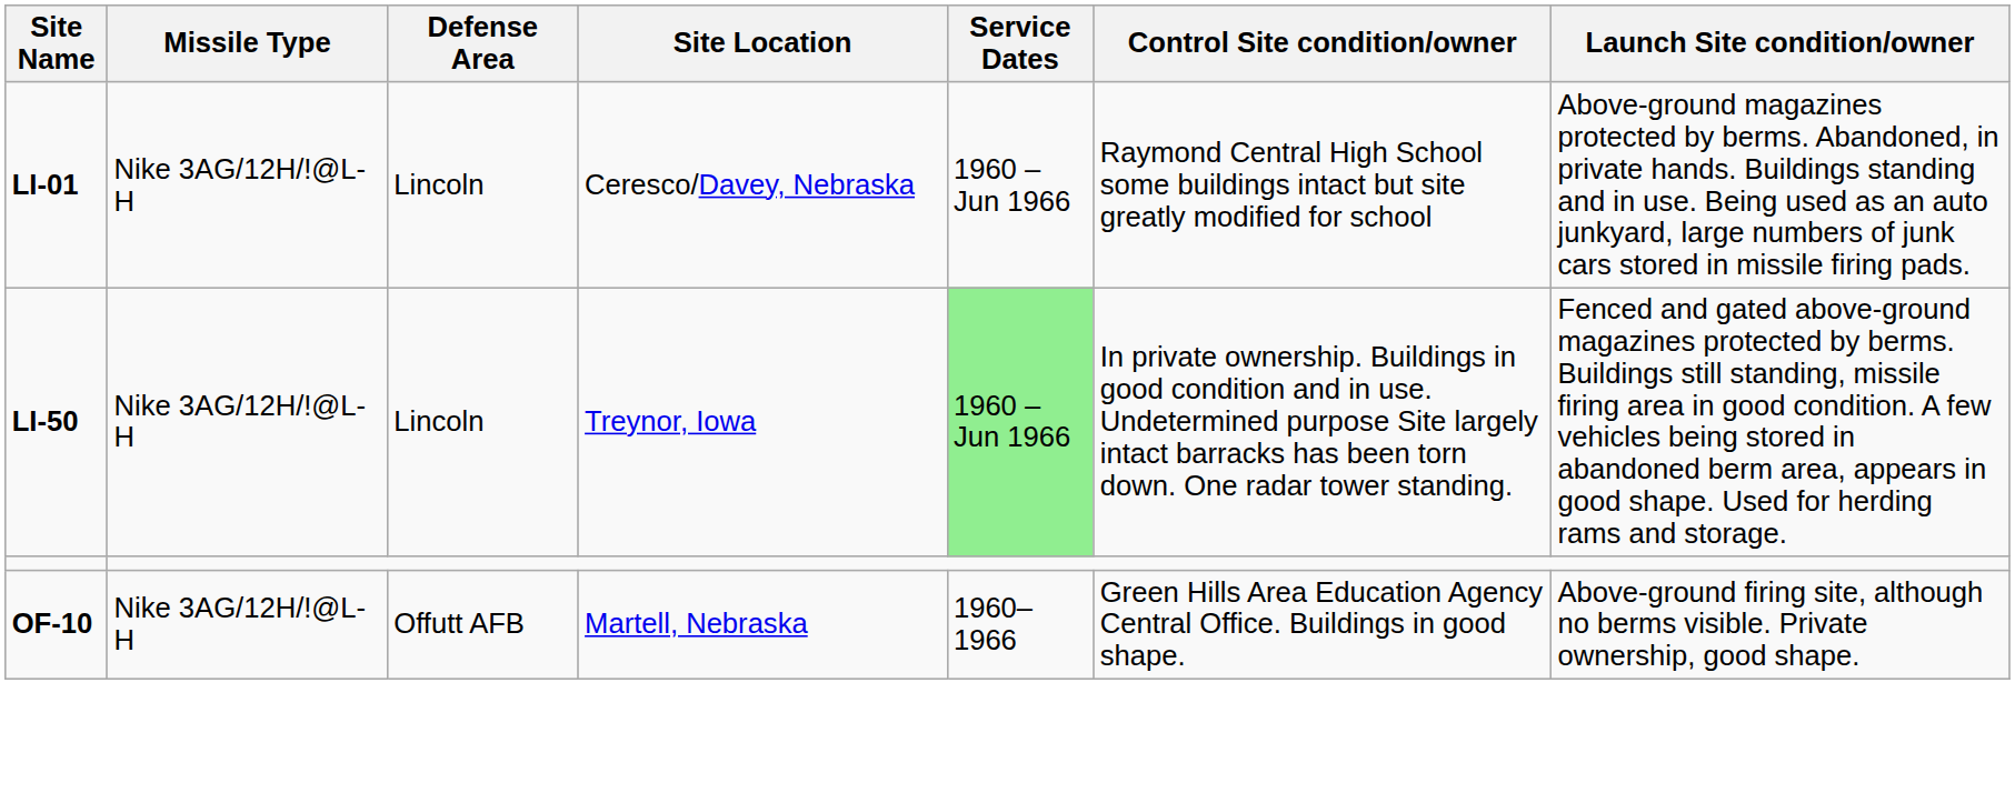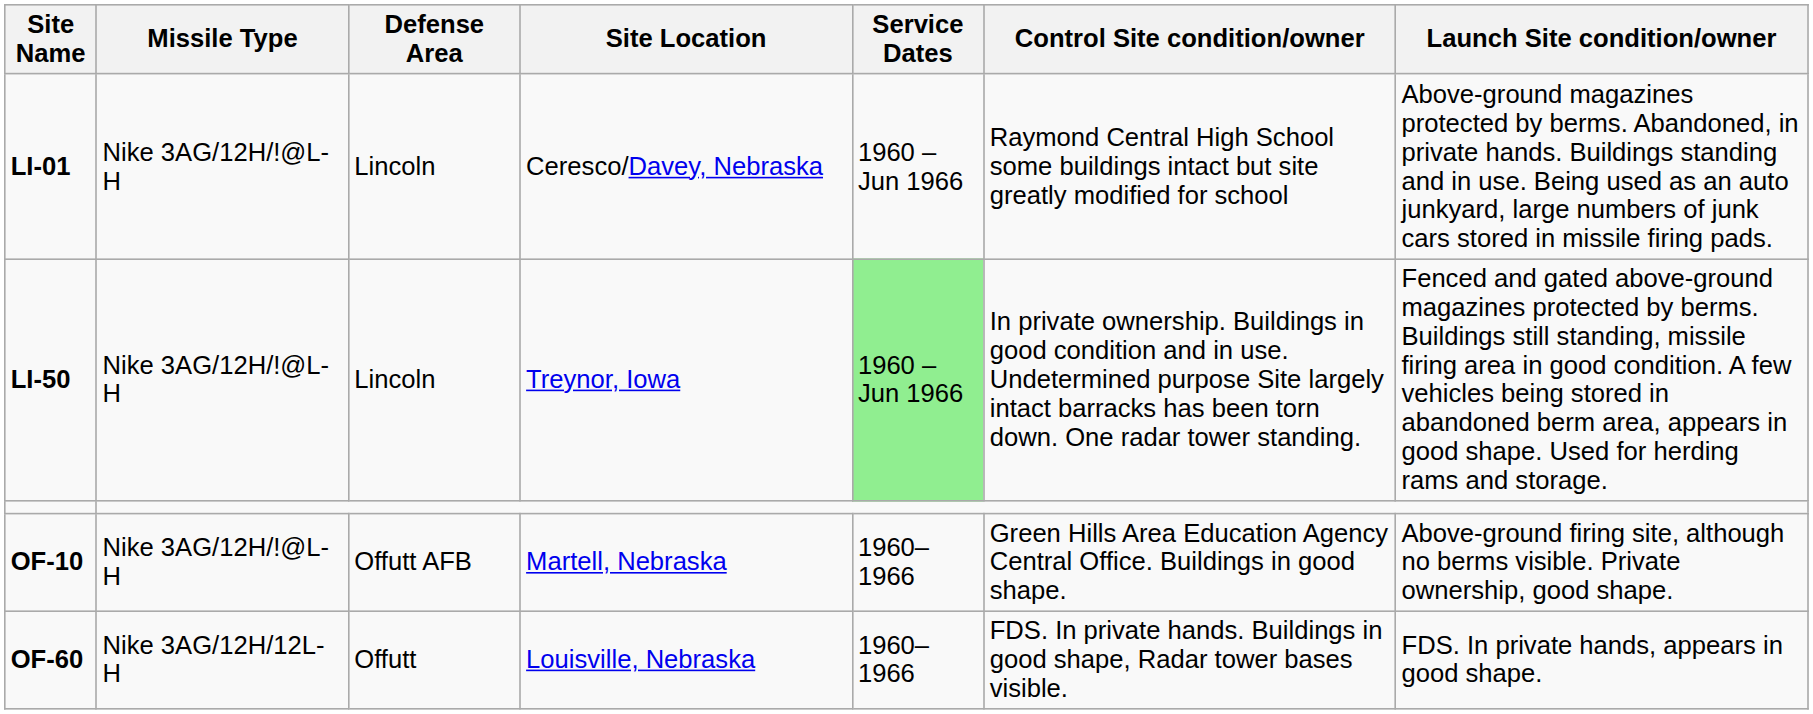 <table class="wikitable sortable">
 <tr>
 <th scope="col" style="width:50px;">Site Name</th>
 <th scope="col" style="width:150px;">Missile Type</th>
 <th scope="col" style="width:100px;">Defense Area</th>
 <th scope="col" style="width:200px;">Site Location</th>
 <th scope="col" style="width:75px;">Service Dates</th>
 <th scope="col" style="width:250px;">Control Site condition/owner</th>
 <th scope="col" style="width:250px;">Launch Site condition/owner</th>
 </tr>
 <tr>
 <td><strong>LI-01</strong></td>
 <td>Nike 3AG/12H/!@L-H</td>
 <td>Lincoln</td>
 <td>Ceresco/<a href='#'>Davey, Nebraska</a></td>
 <td>1960 – Jun 1966</td>
 <td>Raymond Central High School some buildings intact but site greatly modified for school<br></td>
 <td>Above-ground magazines protected by berms. Abandoned, in private hands. Buildings standing and in use. Being used as an auto junkyard, large numbers of junk cars stored in missile firing pads. <br></td>
 </tr>
 <tr>
 <td><strong>LI-50</strong></td>
 <td>Nike 3AG/12H/!@L-H</td>
 <td>Lincoln</td>
 <td><a href='#'>Treynor, Iowa</a></td>
 <td style="background: lightgreen;">1960 – Jun 1966</td>
 <td>In private ownership. Buildings in good condition and in use. Undetermined purpose Site largely intact barracks has been torn down. One radar tower standing.<br></td>
 <td>Fenced and gated above-ground magazines protected by berms. Buildings still standing, missile firing area in good condition. A few vehicles being stored in abandoned berm area, appears in good shape. Used for herding rams and storage. <br></td>
 </tr>
 <tr>
 <td></td>
 </tr>
 <tr>
 <td><strong>OF-10</strong></td>
 <td>Nike 3AG/12H/!@L-H</td>
 <td>Offutt AFB</td>
 <td><a href='#'>Martell, Nebraska</a></td>
 <td>1960–1966</td>
 <td>Green Hills Area Education Agency Central Office. Buildings in good shape.<br></td>
 <td>Above-ground firing site, although no berms visible. Private ownership, good shape. <br></td>
 </tr>
+<tr>
+<td><strong>OF-60</strong></td>
+<td>Nike 3AG/12H/12L-H</td>
+<td>Offutt</td>
+<td><a href='#'>Louisville, Nebraska</a></td>
+<td>1960–1966</td>
+<td>FDS. In private hands. Buildings in good shape, Radar tower bases visible.<br></td>
+<td>FDS. In private hands, appears in good shape. <br></td>
+</tr>
 </table>
